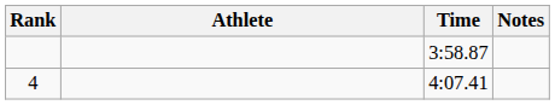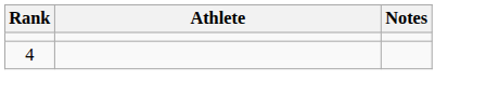 <table class="wikitable" style="text-align:center">
 <tr>
 <th>Rank</th>
 <th Style="width:18em">Athlete</th>
-<th>Time</th>
 <th>Notes</th>
 </tr>
 <tr>
 <td></td>
 <td style="text-align:left"></td>
-<td>3:58.87</td>
 <td></td>
 </tr>
 <tr>
 <td>4</td>
 <td style="text-align:left"></td>
-<td>4:07.41</td>
 <td></td>
 </tr>
 </table>
